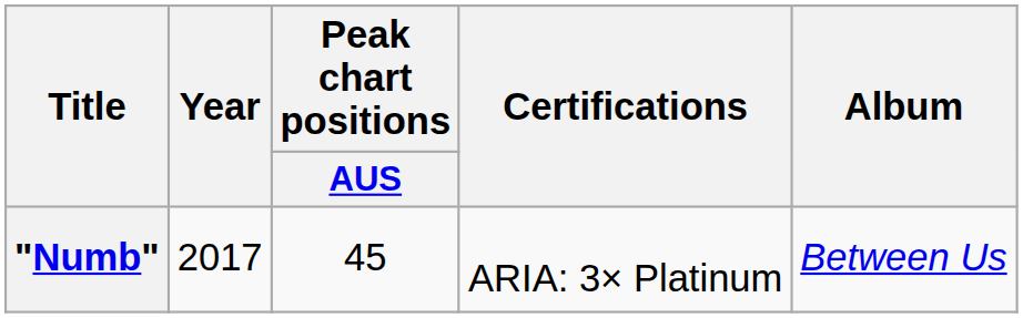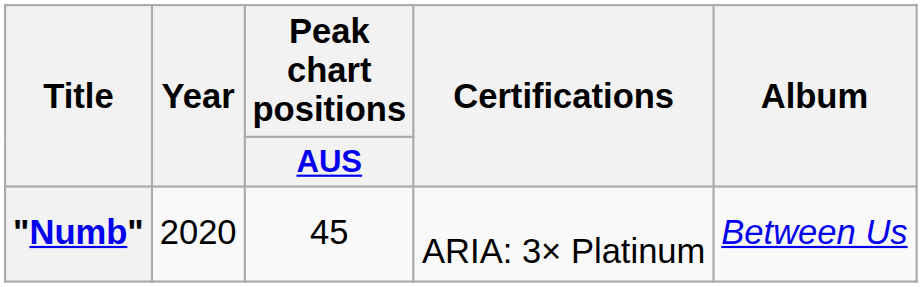 <table class="wikitable plainrowheaders" style=text-align:center;>
 <tr>
 <th scope="col" rowspan="2">Title</th>
 <th scope="col" rowspan="2">Year</th>
 <th>Peak chart positions</th>
 <th scope="col" rowspan="2">Certifications</th>
 <th scope="col" rowspan="2">Album</th>
 </tr>
 <tr>
 <th scope="col" style="width:3em;font-size:90%;"><a href='#'>AUS</a><br></th>
 </tr>
 <tr>
 <th scope="row">"<a href='#'>Numb</a>"<br></th>
-<td>2017</td>
+<td>2020</td>
 <td>45</td>
 <td><br>ARIA: 3× Platinum</td>
 <td><em><a href='#'>Between Us</a></em></td>
 </tr>
 </table>
